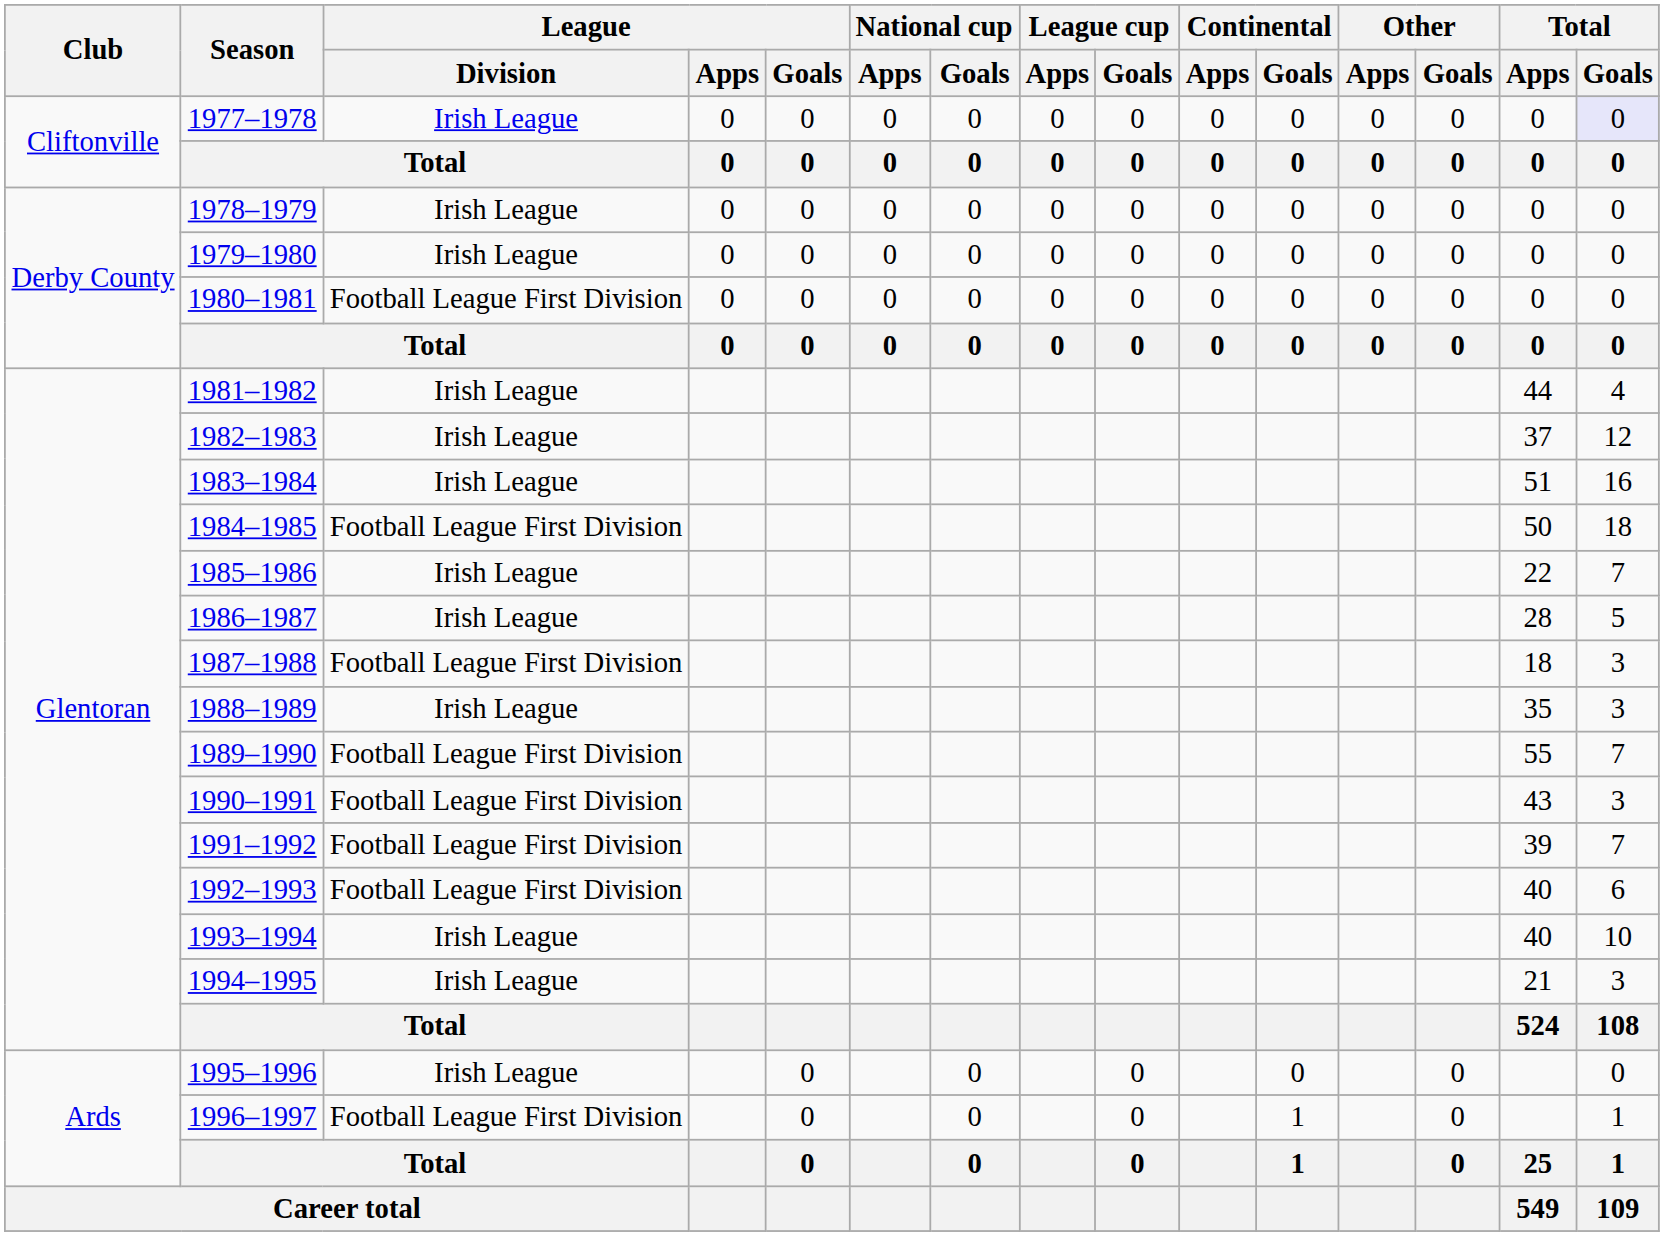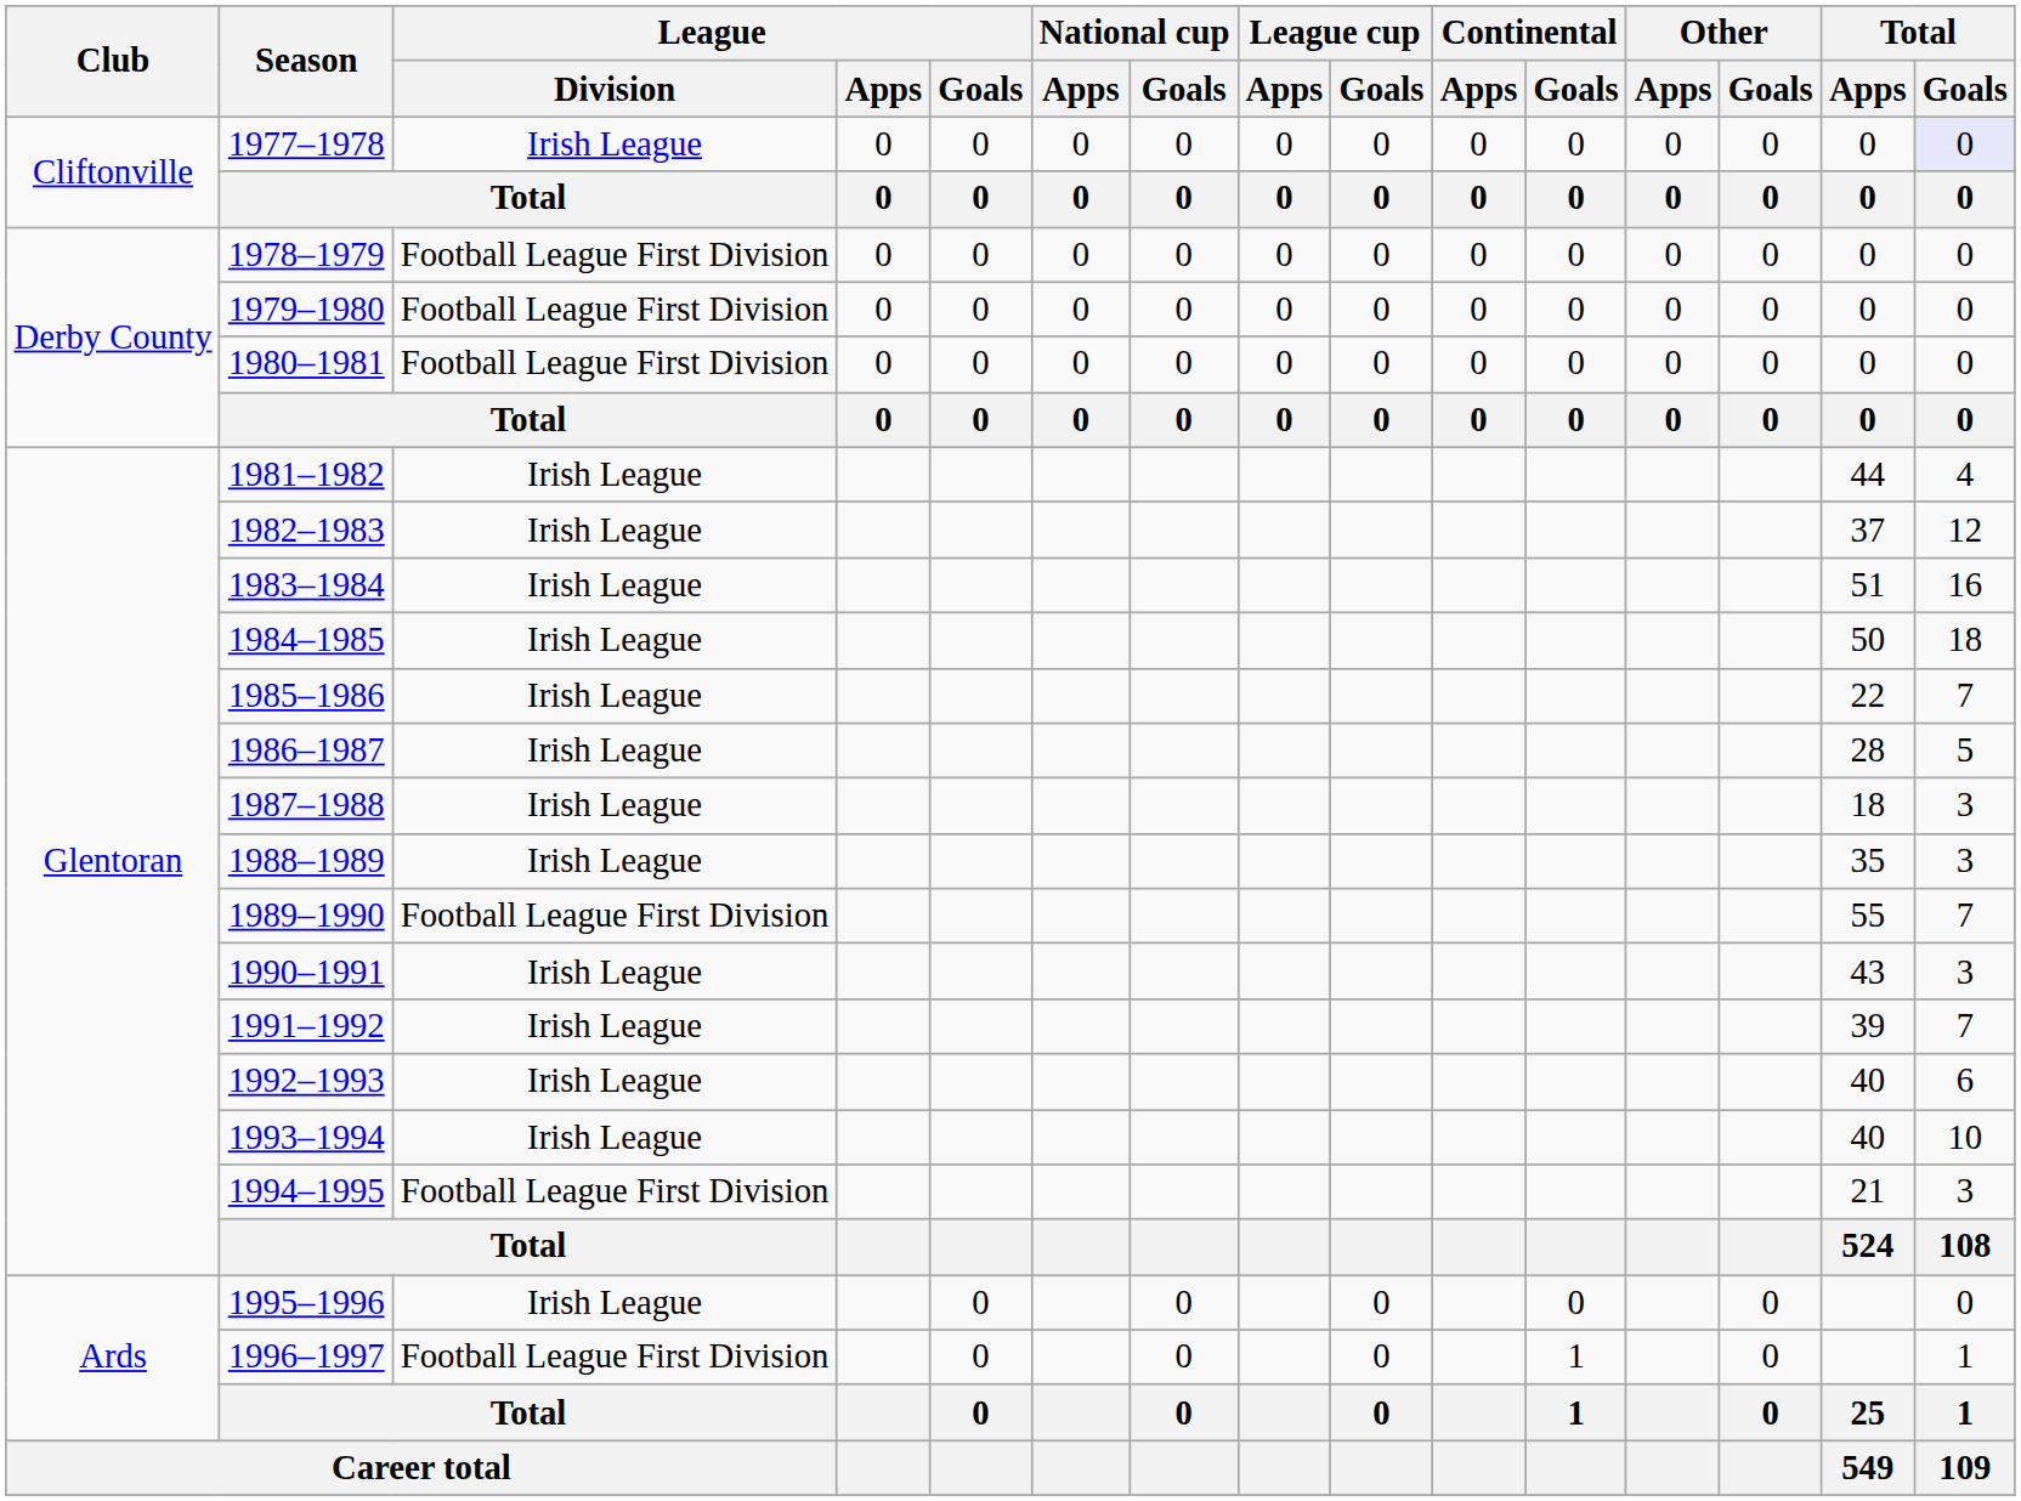 <table class=wikitable style="text-align: center;">
 <tr>
 <th rowspan="2">Club</th>
 <th rowspan="2">Season</th>
 <th colspan="3">League</th>
 <th colspan="2">National cup</th>
 <th colspan="2">League cup</th>
 <th colspan="2">Continental</th>
 <th colspan="2">Other</th>
 <th colspan="2">Total</th>
 </tr>
 <tr>
 <th>Division</th>
 <th>Apps</th>
 <th>Goals</th>
 <th>Apps</th>
 <th>Goals</th>
 <th>Apps</th>
 <th>Goals</th>
 <th>Apps</th>
 <th>Goals</th>
 <th>Apps</th>
 <th>Goals</th>
 <th>Apps</th>
 <th>Goals</th>
 </tr>
 <tr>
 <td rowspan="2"><a href='#'>Cliftonville</a></td>
 <td><a href='#'>1977–1978</a></td>
 <td><a href='#'>Irish League</a></td>
 <td>0</td>
 <td>0</td>
 <td>0</td>
 <td>0</td>
 <td>0</td>
 <td>0</td>
 <td>0</td>
 <td>0</td>
 <td>0</td>
 <td>0</td>
 <td>0</td>
 <td style="background: lavender;">0</td>
 </tr>
 <tr>
 <th colspan="2">Total</th>
 <th>0</th>
 <th>0</th>
 <th>0</th>
 <th>0</th>
 <th>0</th>
 <th>0</th>
 <th>0</th>
 <th>0</th>
 <th>0</th>
 <th>0</th>
 <th>0</th>
 <th>0</th>
 </tr>
 <tr>
 <td rowspan="4"><a href='#'>Derby County</a></td>
 <td><a href='#'>1978–1979</a></td>
-<td>Irish League</td>
+<td>Football League First Division</td>
 <td>0</td>
 <td>0</td>
 <td>0</td>
 <td>0</td>
 <td>0</td>
 <td>0</td>
 <td>0</td>
 <td>0</td>
 <td>0</td>
 <td>0</td>
 <td>0</td>
 <td>0</td>
 </tr>
 <tr>
 <td><a href='#'>1979–1980</a></td>
-<td>Irish League</td>
+<td>Football League First Division</td>
 <td>0</td>
 <td>0</td>
 <td>0</td>
 <td>0</td>
 <td>0</td>
 <td>0</td>
 <td>0</td>
 <td>0</td>
 <td>0</td>
 <td>0</td>
 <td>0</td>
 <td>0</td>
 </tr>
 <tr>
 <td><a href='#'>1980–1981</a></td>
 <td>Football League First Division</td>
 <td>0</td>
 <td>0</td>
 <td>0</td>
 <td>0</td>
 <td>0</td>
 <td>0</td>
 <td>0</td>
 <td>0</td>
 <td>0</td>
 <td>0</td>
 <td>0</td>
 <td>0</td>
 </tr>
 <tr>
 <th colspan="2">Total</th>
 <th>0</th>
 <th>0</th>
 <th>0</th>
 <th>0</th>
 <th>0</th>
 <th>0</th>
 <th>0</th>
 <th>0</th>
 <th>0</th>
 <th>0</th>
 <th>0</th>
 <th>0</th>
 </tr>
 <tr>
 <td rowspan="15"><a href='#'>Glentoran</a></td>
 <td><a href='#'>1981–1982</a></td>
 <td>Irish League</td>
 <td></td>
 <td></td>
 <td></td>
 <td></td>
 <td></td>
 <td></td>
 <td></td>
 <td></td>
 <td></td>
 <td></td>
 <td>44</td>
 <td>4</td>
 </tr>
 <tr>
 <td><a href='#'>1982–1983</a></td>
 <td>Irish League</td>
 <td></td>
 <td></td>
 <td></td>
 <td></td>
 <td></td>
 <td></td>
 <td></td>
 <td></td>
 <td></td>
 <td></td>
 <td>37</td>
 <td>12</td>
 </tr>
 <tr>
 <td><a href='#'>1983–1984</a></td>
 <td>Irish League</td>
 <td></td>
 <td></td>
 <td></td>
 <td></td>
 <td></td>
 <td></td>
 <td></td>
 <td></td>
 <td></td>
 <td></td>
 <td>51</td>
 <td>16</td>
 </tr>
 <tr>
 <td><a href='#'>1984–1985</a></td>
-<td>Football League First Division</td>
+<td>Irish League</td>
 <td></td>
 <td></td>
 <td></td>
 <td></td>
 <td></td>
 <td></td>
 <td></td>
 <td></td>
 <td></td>
 <td></td>
 <td>50</td>
 <td>18</td>
 </tr>
 <tr>
 <td><a href='#'>1985–1986</a></td>
 <td>Irish League</td>
 <td></td>
 <td></td>
 <td></td>
 <td></td>
 <td></td>
 <td></td>
 <td></td>
 <td></td>
 <td></td>
 <td></td>
 <td>22</td>
 <td>7</td>
 </tr>
 <tr>
 <td><a href='#'>1986–1987</a></td>
 <td>Irish League</td>
 <td></td>
 <td></td>
 <td></td>
 <td></td>
 <td></td>
 <td></td>
 <td></td>
 <td></td>
 <td></td>
 <td></td>
 <td>28</td>
 <td>5</td>
 </tr>
 <tr>
 <td><a href='#'>1987–1988</a></td>
-<td>Football League First Division</td>
+<td>Irish League</td>
 <td></td>
 <td></td>
 <td></td>
 <td></td>
 <td></td>
 <td></td>
 <td></td>
 <td></td>
 <td></td>
 <td></td>
 <td>18</td>
 <td>3</td>
 </tr>
 <tr>
 <td><a href='#'>1988–1989</a></td>
 <td>Irish League</td>
 <td></td>
 <td></td>
 <td></td>
 <td></td>
 <td></td>
 <td></td>
 <td></td>
 <td></td>
 <td></td>
 <td></td>
 <td>35</td>
 <td>3</td>
 </tr>
 <tr>
 <td><a href='#'>1989–1990</a></td>
 <td>Football League First Division</td>
 <td></td>
 <td></td>
 <td></td>
 <td></td>
 <td></td>
 <td></td>
 <td></td>
 <td></td>
 <td></td>
 <td></td>
 <td>55</td>
 <td>7</td>
 </tr>
 <tr>
 <td><a href='#'>1990–1991</a></td>
-<td>Football League First Division</td>
+<td>Irish League</td>
 <td></td>
 <td></td>
 <td></td>
 <td></td>
 <td></td>
 <td></td>
 <td></td>
 <td></td>
 <td></td>
 <td></td>
 <td>43</td>
 <td>3</td>
 </tr>
 <tr>
 <td><a href='#'>1991–1992</a></td>
-<td>Football League First Division</td>
+<td>Irish League</td>
 <td></td>
 <td></td>
 <td></td>
 <td></td>
 <td></td>
 <td></td>
 <td></td>
 <td></td>
 <td></td>
 <td></td>
 <td>39</td>
 <td>7</td>
 </tr>
 <tr>
 <td><a href='#'>1992–1993</a></td>
-<td>Football League First Division</td>
+<td>Irish League</td>
 <td></td>
 <td></td>
 <td></td>
 <td></td>
 <td></td>
 <td></td>
 <td></td>
 <td></td>
 <td></td>
 <td></td>
 <td>40</td>
 <td>6</td>
 </tr>
 <tr>
 <td><a href='#'>1993–1994</a></td>
 <td>Irish League</td>
 <td></td>
 <td></td>
 <td></td>
 <td></td>
 <td></td>
 <td></td>
 <td></td>
 <td></td>
 <td></td>
 <td></td>
 <td>40</td>
 <td>10</td>
 </tr>
 <tr>
 <td><a href='#'>1994–1995</a></td>
-<td>Irish League</td>
+<td>Football League First Division</td>
 <td></td>
 <td></td>
 <td></td>
 <td></td>
 <td></td>
 <td></td>
 <td></td>
 <td></td>
 <td></td>
 <td></td>
 <td>21</td>
 <td>3</td>
 </tr>
 <tr>
 <th colspan="2">Total</th>
 <th></th>
 <th></th>
 <th></th>
 <th></th>
 <th></th>
 <th></th>
 <th></th>
 <th></th>
 <th></th>
 <th></th>
 <th>524</th>
 <th>108</th>
 </tr>
 <tr>
 <td rowspan="3"><a href='#'>Ards</a></td>
 <td><a href='#'>1995–1996</a></td>
 <td>Irish League</td>
 <td></td>
 <td>0</td>
 <td></td>
 <td>0</td>
 <td></td>
 <td>0</td>
 <td></td>
 <td>0</td>
 <td></td>
 <td>0</td>
 <td></td>
 <td>0</td>
 </tr>
 <tr>
 <td><a href='#'>1996–1997</a></td>
 <td>Football League First Division</td>
 <td></td>
 <td>0</td>
 <td></td>
 <td>0</td>
 <td></td>
 <td>0</td>
 <td></td>
 <td>1</td>
 <td></td>
 <td>0</td>
 <td></td>
 <td>1</td>
 </tr>
 <tr>
 <th colspan="2">Total</th>
 <th></th>
 <th>0</th>
 <th></th>
 <th>0</th>
 <th></th>
 <th>0</th>
 <th></th>
 <th>1</th>
 <th></th>
 <th>0</th>
 <th>25</th>
 <th>1</th>
 </tr>
 <tr>
 <th colspan="3">Career total</th>
 <th></th>
 <th></th>
 <th></th>
 <th></th>
 <th></th>
 <th></th>
 <th></th>
 <th></th>
 <th></th>
 <th></th>
 <th>549</th>
 <th>109</th>
 </tr>
 </table>
